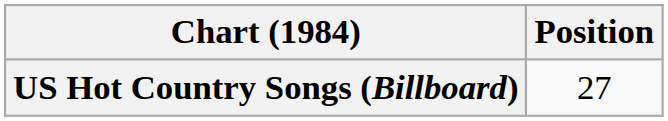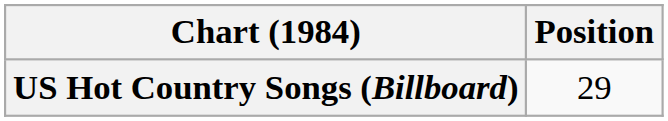 <table class="wikitable plainrowheaders" style="text-align:center">
 <tr>
 <th>Chart (1984)</th>
 <th>Position</th>
 </tr>
 <tr>
 <th scope="row">US Hot Country Songs (<em>Billboard</em>)</th>
-<td>27</td>
+<td>29</td>
 </tr>
 </table>
